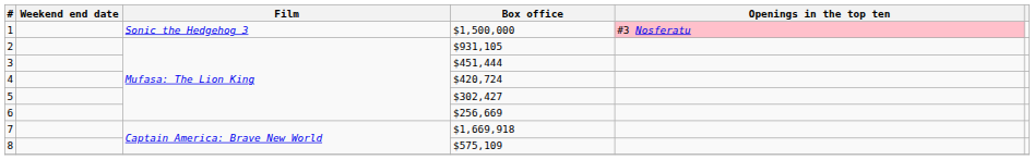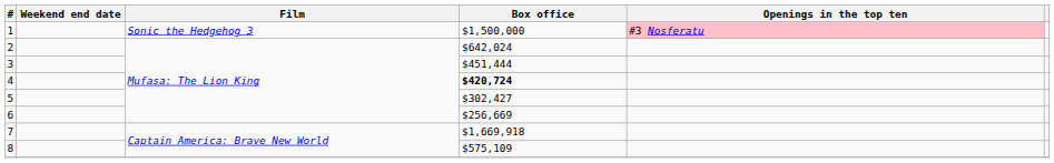 <table class="wikitable sortable">
 <tr>
 <th abbr="Week">#</th>
 <th abbr="Date" style="width:130px">Weekend end date</th>
 <th width="32%">Film</th>
 <th width="16%">Box office</th>
 <th style="width:40%;">Openings in the top ten</th>
 <th></th>
 </tr>
 <tr>
 <td>1</td>
 <td></td>
 <td><em><a href='#'>Sonic the Hedgehog 3</a></em></td>
 <td>$1,500,000</td>
 <td style="background: pink;">#3 <em><a href='#'>Nosferatu</a></em></td>
 <td></td>
 </tr>
 <tr>
 <td>2</td>
 <td></td>
 <td rowspan=5><em><a href='#'>Mufasa: The Lion King</a></em></td>
-<td>$931,105</td>
+<td>$642,024</td>
 <td></td>
 <td></td>
 </tr>
 <tr>
 <td>3</td>
 <td></td>
 <td>$451,444</td>
 <td></td>
 <td></td>
 </tr>
 <tr>
 <td>4</td>
 <td></td>
-<td>$420,724</td>
+<td><strong>$420,724</strong></td>
 <td></td>
 <td></td>
 </tr>
 <tr>
 <td>5</td>
 <td></td>
 <td>$302,427</td>
 <td></td>
 <td></td>
 </tr>
 <tr>
 <td>6</td>
 <td></td>
 <td>$256,669</td>
 <td></td>
 <td></td>
 </tr>
 <tr>
 <td>7</td>
 <td></td>
 <td rowspan =2><em><a href='#'>Captain America: Brave New World</a></em></td>
 <td>$1,669,918</td>
 <td></td>
 <td></td>
 </tr>
 <tr>
 <td>8</td>
 <td></td>
 <td>$575,109</td>
 <td></td>
 <td></td>
 </tr>
 <tr>
 </tr>
 </table>
